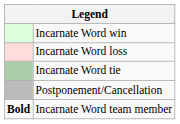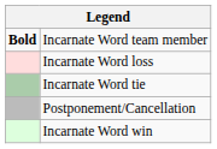 <table class="wikitable" style="font-size:90%">
 <tr>
 <th colspan="2">Legend</th>
 </tr>
 <tr>
-<td bgcolor="#ddffdd"> </td>
-<td>Incarnate Word win</td>
+<td><strong>Bold</strong></td>
+<td>Incarnate Word team member</td>
 </tr>
 <tr>
 <td bgcolor="#ffdddd"> </td>
 <td>Incarnate Word loss</td>
 </tr>
 <tr>
 <td bgcolor="#aaccaa"> </td>
 <td>Incarnate Word tie</td>
 </tr>
 <tr>
 <td bgcolor="#bbbbbb"> </td>
 <td>Postponement/Cancellation</td>
 </tr>
 <tr>
-<td><strong>Bold</strong></td>
-<td>Incarnate Word team member</td>
+<td bgcolor="#ddffdd"> </td>
+<td>Incarnate Word win</td>
 </tr>
 </table>
